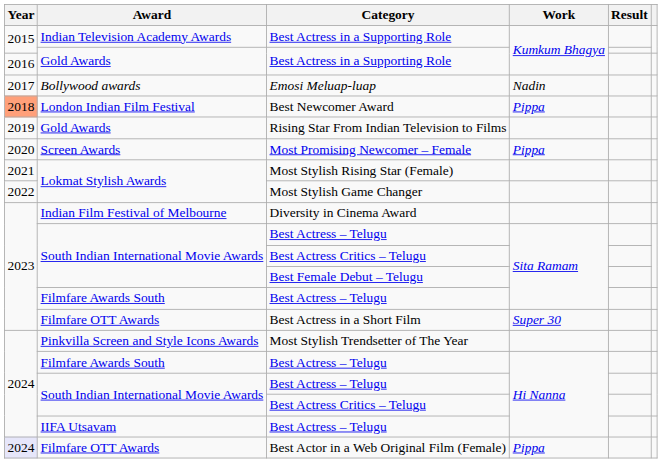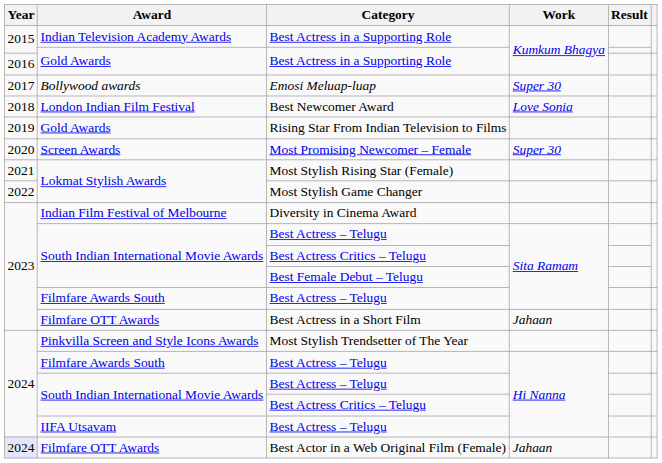 <table class="wikitable">
 <tr>
 <th scope="col">Year</th>
 <th scope="col">Award</th>
 <th scope="col">Category</th>
 <th scope="col">Work</th>
 <th scope="col">Result</th>
 <th scope="col" class="unsortable"></th>
 </tr>
 <tr>
 <td rowspan="2">2015</td>
 <td><a href='#'>Indian Television Academy Awards</a></td>
 <td><a href='#'>Best Actress in a Supporting Role</a></td>
 <td rowspan="3"><em><a href='#'>Kumkum Bhagya</a></em></td>
 <td></td>
 <td rowspan="2"></td>
 </tr>
 <tr>
 <td rowspan="2"><a href='#'>Gold Awards</a></td>
 <td rowspan="2"><a href='#'>Best Actress in a Supporting Role</a></td>
 <td></td>
 </tr>
 <tr>
 <td>2016</td>
 <td></td>
 <td></td>
 </tr>
 <tr>
 <td>2017</td>
 <td><em>Bollywood awards</em></td>
 <td><em>Emosi Meluap-luap</em></td>
-<td><em>Nadin</em></td>
+<td><em><a href='#'>Super 30</a></em></td>
 <td></td>
 <td></td>
 </tr>
 <tr>
-<td style="background: lightsalmon;">2018</td>
+<td>2018</td>
 <td><a href='#'>London Indian Film Festival</a></td>
 <td>Best Newcomer Award</td>
-<td><em><a href='#'>Pippa</a></em></td>
+<td><em><a href='#'>Love Sonia</a></em></td>
 <td></td>
 <td></td>
 </tr>
 <tr>
 <td>2019</td>
 <td><a href='#'>Gold Awards</a></td>
 <td>Rising Star From Indian Television to Films</td>
 <td></td>
 <td></td>
 <td></td>
 </tr>
 <tr>
 <td>2020</td>
 <td><a href='#'>Screen Awards</a></td>
 <td><a href='#'>Most Promising Newcomer – Female</a></td>
-<td><em><a href='#'>Pippa</a></em></td>
+<td><em><a href='#'>Super 30</a></em></td>
 <td></td>
 <td></td>
 </tr>
 <tr>
 <td>2021</td>
 <td rowspan="2"><a href='#'>Lokmat Stylish Awards</a></td>
 <td>Most Stylish Rising Star (Female)</td>
 <td></td>
 <td></td>
 <td></td>
 </tr>
 <tr>
 <td>2022</td>
 <td>Most Stylish Game Changer</td>
 <td></td>
 <td></td>
 <td></td>
 </tr>
 <tr>
 <td rowspan="6">2023</td>
 <td><a href='#'>Indian Film Festival of Melbourne</a></td>
 <td>Diversity in Cinema Award</td>
 <td></td>
 <td></td>
 <td></td>
 </tr>
 <tr>
 <td rowspan="3"><a href='#'>South Indian International Movie Awards</a></td>
 <td><a href='#'>Best Actress – Telugu</a></td>
 <td rowspan="4"><em><a href='#'>Sita Ramam</a></em></td>
 <td></td>
 <td rowspan="3"></td>
 </tr>
 <tr>
 <td><a href='#'>Best Actress Critics – Telugu</a></td>
 <td></td>
 </tr>
 <tr>
 <td><a href='#'>Best Female Debut – Telugu</a></td>
 <td></td>
 </tr>
 <tr>
 <td><a href='#'>Filmfare Awards South</a></td>
 <td><a href='#'>Best Actress – Telugu</a></td>
 <td></td>
 <td></td>
 </tr>
 <tr>
 <td><a href='#'>Filmfare OTT Awards</a></td>
 <td>Best Actress in a Short Film</td>
-<td><em><a href='#'>Super 30</a></em></td>
+<td><em>Jahaan</em></td>
 <td></td>
 <td></td>
 </tr>
 <tr>
 <td rowspan="5">2024</td>
 <td><a href='#'>Pinkvilla Screen and Style Icons Awards</a></td>
 <td>Most Stylish Trendsetter of The Year</td>
 <td></td>
 <td></td>
 <td></td>
 </tr>
 <tr>
 <td><a href='#'>Filmfare Awards South</a></td>
 <td><a href='#'>Best Actress – Telugu</a></td>
 <td rowspan="4"><em><a href='#'>Hi Nanna</a></em></td>
 <td></td>
 <td></td>
 </tr>
 <tr>
 <td rowspan="2"><a href='#'>South Indian International Movie Awards</a></td>
 <td><a href='#'>Best Actress – Telugu</a></td>
 <td></td>
 <td rowspan="2"></td>
 </tr>
 <tr>
 <td><a href='#'>Best Actress Critics – Telugu</a></td>
 <td></td>
 </tr>
 <tr>
 <td><a href='#'>IIFA Utsavam</a></td>
 <td><a href='#'>Best Actress – Telugu</a></td>
 <td></td>
 <td></td>
 </tr>
 <tr>
 <td style="background: lavender;">2024</td>
 <td><a href='#'>Filmfare OTT Awards</a></td>
 <td>Best Actor in a Web Original Film (Female)</td>
-<td><em><a href='#'>Pippa</a></em></td>
+<td><em>Jahaan</em></td>
 <td></td>
 <td></td>
 </tr>
 </table>
